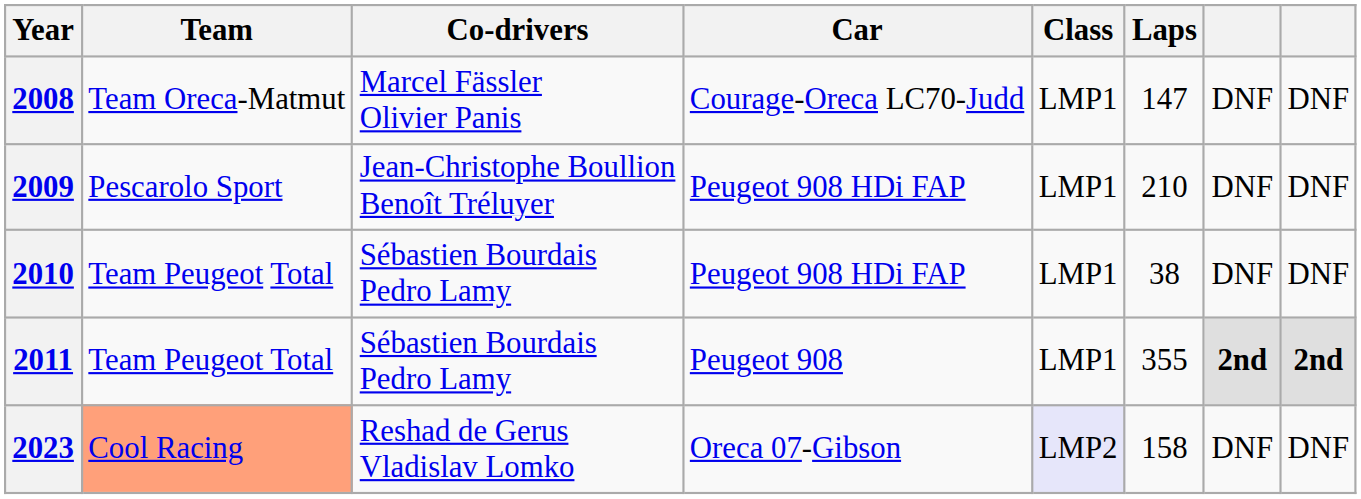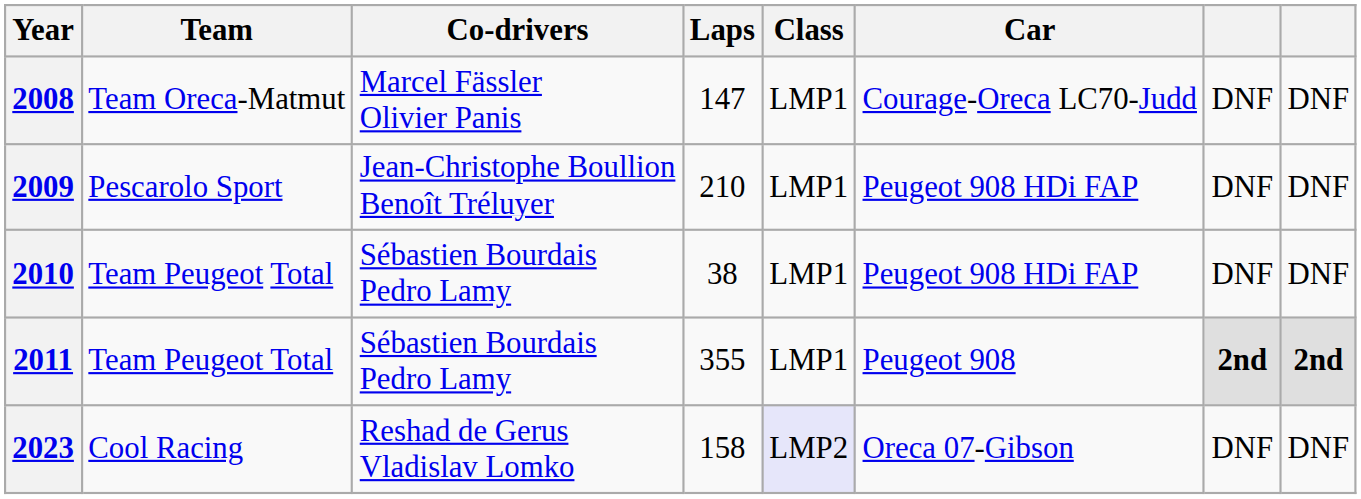 <table class="wikitable" style="text-align:center; font-size:90%">
 <tr>
 <th>Year</th>
 <th>Team</th>
 <th>Co-drivers</th>
+<th>Laps</th>
+<th>Class</th>
 <th>Car</th>
-<th>Class</th>
-<th>Laps</th>
 <th></th>
 <th></th>
 </tr>
 <tr>
 <th><a href='#'>2008</a></th>
 <td align="left" nowrap> <a href='#'>Team Oreca</a>-Matmut</td>
 <td align="left" nowrap> <a href='#'>Marcel Fässler</a><br> <a href='#'>Olivier Panis</a></td>
+<td>147</td>
+<td>LMP1</td>
 <td align="left" nowrap><a href='#'>Courage</a>-<a href='#'>Oreca</a> LC70-<a href='#'>Judd</a></td>
-<td>LMP1</td>
-<td>147</td>
 <td>DNF</td>
 <td>DNF</td>
 </tr>
 <tr>
 <th><a href='#'>2009</a></th>
 <td align="left" nowrap> <a href='#'>Pescarolo Sport</a></td>
 <td align="left" nowrap> <a href='#'>Jean-Christophe Boullion</a><br> <a href='#'>Benoît Tréluyer</a></td>
+<td>210</td>
+<td>LMP1</td>
 <td align="left" nowrap><a href='#'>Peugeot 908 HDi FAP</a></td>
-<td>LMP1</td>
-<td>210</td>
 <td>DNF</td>
 <td>DNF</td>
 </tr>
 <tr>
 <th><a href='#'>2010</a></th>
 <td align="left" nowrap> <a href='#'>Team Peugeot</a> <a href='#'>Total</a></td>
 <td align="left" nowrap> <a href='#'>Sébastien Bourdais</a><br> <a href='#'>Pedro Lamy</a></td>
+<td>38</td>
+<td>LMP1</td>
 <td align="left" nowrap><a href='#'>Peugeot 908 HDi FAP</a></td>
-<td>LMP1</td>
-<td>38</td>
 <td>DNF</td>
 <td>DNF</td>
 </tr>
 <tr>
 <th><a href='#'>2011</a></th>
 <td align="left" nowrap> <a href='#'>Team Peugeot Total</a></td>
 <td align="left" nowrap> <a href='#'>Sébastien Bourdais</a><br> <a href='#'>Pedro Lamy</a></td>
+<td>355</td>
+<td>LMP1</td>
 <td align="left" nowrap><a href='#'>Peugeot 908</a></td>
-<td>LMP1</td>
-<td>355</td>
 <td style="background:#DFDFDF;"><strong>2nd</strong></td>
 <td style="background:#DFDFDF;"><strong>2nd</strong></td>
 </tr>
 <tr>
 <th><a href='#'>2023</a></th>
-<td align="left" nowrap style="background: lightsalmon;"> <a href='#'>Cool Racing</a></td>
+<td align="left" nowrap> <a href='#'>Cool Racing</a></td>
 <td align="left" nowrap> <a href='#'>Reshad de Gerus</a><br> <a href='#'>Vladislav Lomko</a></td>
+<td>158</td>
+<td style="background: lavender;">LMP2</td>
 <td align="left" nowrap><a href='#'>Oreca 07</a>-<a href='#'>Gibson</a></td>
-<td style="background: lavender;">LMP2</td>
-<td>158</td>
 <td>DNF</td>
 <td>DNF</td>
 </tr>
 </table>
